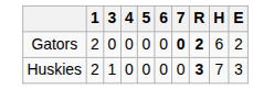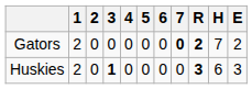 <table align = right border="2" cellpadding="4" cellspacing="0" style="margin: 1em 1em 1em 1em; background: #F9F9F9; border: 1px #aaa solid; border-collapse: collapse;">
 <tr align=center style="background: #F2F2F2;">
 <th></th>
 <th>1</th>
+<th>2</th>
 <th>3</th>
 <th>4</th>
 <th>5</th>
 <th>6</th>
 <th>7</th>
 <th>R</th>
 <th>H</th>
 <th>E</th>
 </tr>
 <tr align=center>
 <td>Gators</td>
 <td>2</td>
 <td>0</td>
 <td>0</td>
 <td>0</td>
 <td>0</td>
+<td>0</td>
 <td><strong>0</strong></td>
 <td><strong>2</strong></td>
-<td>6</td>
+<td>7</td>
 <td>2</td>
 </tr>
 <tr align=center>
 <td>Huskies</td>
 <td>2</td>
-<td>1</td>
+<td>0</td>
+<td><strong>1</strong></td>
 <td>0</td>
 <td>0</td>
 <td>0</td>
 <td>0</td>
 <td><strong>3</strong></td>
-<td>7</td>
+<td>6</td>
 <td>3</td>
 </tr>
 </table>
